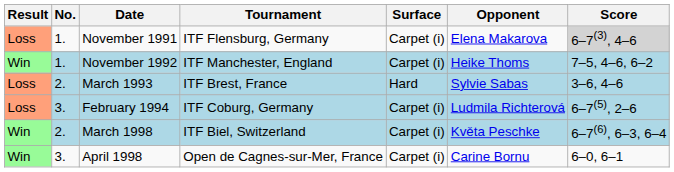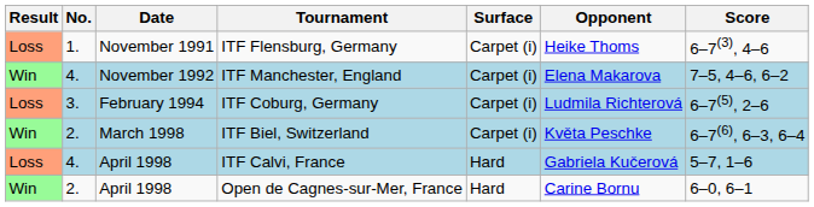 <table class="sortable wikitable" style="font-size:97%;">
 <tr>
 <th>Result</th>
 <th>No.</th>
 <th>Date</th>
 <th>Tournament</th>
 <th>Surface</th>
 <th>Opponent</th>
 <th class="unsortable">Score</th>
 </tr>
 <tr>
 <td style="background:#ffa07a;">Loss</td>
 <td>1.</td>
 <td>November 1991</td>
 <td>ITF Flensburg, Germany</td>
 <td>Carpet (i)</td>
-<td> <a href='#'>Elena Makarova</a></td>
-<td style="background: lightgrey;">6–7<sup>(3)</sup>, 4–6</td>
+<td> <a href='#'>Heike Thoms</a></td>
+<td>6–7<sup>(3)</sup>, 4–6</td>
 </tr>
 <tr style="background:lightblue;">
 <td style="background:#98fb98;">Win</td>
-<td>1.</td>
+<td>4.</td>
 <td>November 1992</td>
 <td>ITF Manchester, England</td>
 <td>Carpet (i)</td>
-<td> <a href='#'>Heike Thoms</a></td>
+<td> <a href='#'>Elena Makarova</a></td>
 <td>7–5, 4–6, 6–2</td>
-</tr>
-<tr style="background:lightblue;">
-<td style="background:#ffa07a;">Loss</td>
-<td>2.</td>
-<td>March 1993</td>
-<td>ITF Brest, France</td>
-<td>Hard</td>
-<td> <a href='#'>Sylvie Sabas</a></td>
-<td>3–6, 4–6</td>
 </tr>
 <tr style="background:lightblue;">
 <td style="background:#ffa07a;">Loss</td>
 <td>3.</td>
 <td>February 1994</td>
 <td>ITF Coburg, Germany</td>
 <td>Carpet (i)</td>
 <td> <a href='#'>Ludmila Richterová</a></td>
 <td>6–7<sup>(5)</sup>, 2–6</td>
 </tr>
 <tr style="background:lightblue;">
 <td style="background:#98fb98;">Win</td>
 <td>2.</td>
 <td>March 1998</td>
 <td>ITF Biel, Switzerland</td>
 <td>Carpet (i)</td>
 <td> <a href='#'>Květa Peschke</a></td>
 <td>6–7<sup>(6)</sup>, 6–3, 6–4</td>
 </tr>
+<tr style="background:lightblue;">
+<td style="background:#ffa07a;">Loss</td>
+<td>4.</td>
+<td>April 1998</td>
+<td>ITF Calvi, France</td>
+<td>Hard</td>
+<td> <a href='#'>Gabriela Kučerová</a></td>
+<td>5–7, 1–6</td>
+</tr>
 <tr>
 <td style="background:#98fb98;">Win</td>
-<td>3.</td>
+<td>2.</td>
 <td>April 1998</td>
 <td>Open de Cagnes-sur-Mer, France</td>
-<td>Carpet (i)</td>
+<td>Hard</td>
 <td> <a href='#'>Carine Bornu</a></td>
 <td>6–0, 6–1</td>
 </tr>
 </table>
